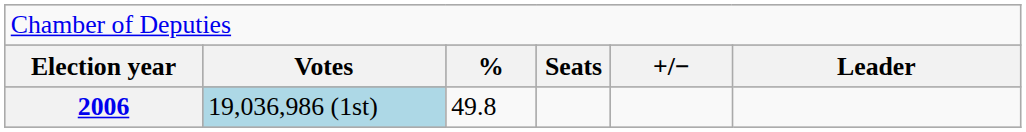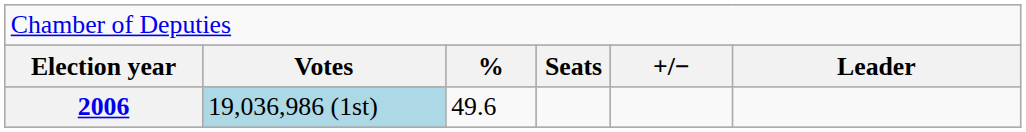 <table class=wikitable style="width:50%; border:1px #AAAAFF solid">
 <tr>
 <td colspan=6><a href='#'>Chamber of Deputies</a></td>
 </tr>
 <tr>
 <th width=13%>Election year</th>
 <th width=16%>Votes</th>
 <th width=6%>%</th>
 <th width=1%>Seats</th>
 <th width=8%>+/−</th>
 <th width=19%>Leader</th>
 </tr>
 <tr>
 <th><a href='#'>2006</a></th>
 <td style="background: lightblue;">19,036,986 (1st)</td>
-<td>49.8</td>
+<td>49.6</td>
 <td></td>
 <td></td>
 <td></td>
 </tr>
 </table>
